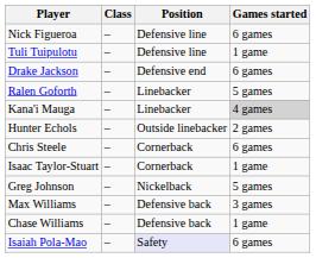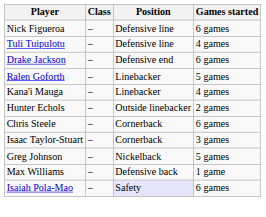 <table class="wikitable" border="1">
 <tr ;>
 <th>Player</th>
 <th>Class</th>
 <th>Position</th>
 <th>Games started</th>
 </tr>
 <tr>
 <td>Nick Figueroa</td>
 <td>–</td>
 <td>Defensive line</td>
 <td>6 games</td>
 </tr>
 <tr>
 <td><a href='#'>Tuli Tuipulotu</a></td>
 <td>–</td>
 <td>Defensive line</td>
-<td>1 game</td>
+<td>4 games</td>
 </tr>
 <tr>
 <td><a href='#'>Drake Jackson</a></td>
 <td>–</td>
 <td>Defensive end</td>
 <td>6 games</td>
 </tr>
 <tr>
 <td><a href='#'>Ralen Goforth</a></td>
 <td>–</td>
 <td>Linebacker</td>
 <td>5 games</td>
 </tr>
 <tr>
 <td>Kana'i Mauga</td>
 <td>–</td>
 <td>Linebacker</td>
-<td style="background: lightgrey;">4 games</td>
+<td>4 games</td>
 </tr>
 <tr>
 <td>Hunter Echols</td>
 <td>–</td>
 <td>Outside linebacker</td>
 <td>2 games</td>
 </tr>
 <tr>
 <td>Chris Steele</td>
 <td>–</td>
 <td>Cornerback</td>
 <td>6 games</td>
 </tr>
 <tr>
 <td>Isaac Taylor-Stuart</td>
 <td>–</td>
 <td>Cornerback</td>
-<td>1 game</td>
+<td>3 games</td>
 </tr>
 <tr>
 <td>Greg Johnson</td>
 <td>–</td>
 <td>Nickelback</td>
 <td>5 games</td>
 </tr>
 <tr>
 <td>Max Williams</td>
 <td>–</td>
 <td>Defensive back</td>
-<td>3 games</td>
-</tr>
-<tr>
-<td>Chase Williams</td>
-<td>–</td>
-<td>Defensive back</td>
 <td>1 game</td>
 </tr>
 <tr>
 <td><a href='#'>Isaiah Pola-Mao</a></td>
 <td>–</td>
 <td style="background: lavender;">Safety</td>
 <td>6 games</td>
 </tr>
 </table>
